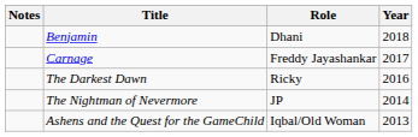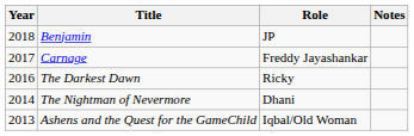 <table class="wikitable sortable">
 <tr style="background:#b0c4de; text-align:center;">
-<th class="unsortable">Notes</th>
+<th>Year</th>
 <th>Title</th>
 <th>Role</th>
-<th>Year</th>
+<th class="unsortable">Notes</th>
 </tr>
 <tr>
+<td>2018</td>
+<td><em><a href='#'>Benjamin</a></em></td>
+<td>JP</td>
 <td></td>
-<td><em><a href='#'>Benjamin</a></em></td>
-<td>Dhani</td>
-<td>2018</td>
 </tr>
 <tr>
-<td></td>
+<td>2017</td>
 <td><em><a href='#'>Carnage</a></em></td>
 <td>Freddy Jayashankar</td>
-<td>2017</td>
+<td></td>
 </tr>
 <tr>
-<td></td>
+<td>2016</td>
 <td><em>The Darkest Dawn</em></td>
 <td>Ricky</td>
-<td>2016</td>
+<td></td>
 </tr>
 <tr>
+<td>2014</td>
+<td><em>The Nightman of Nevermore</em></td>
+<td>Dhani</td>
 <td></td>
-<td><em>The Nightman of Nevermore</em></td>
-<td>JP</td>
-<td>2014</td>
 </tr>
 <tr>
-<td></td>
+<td>2013</td>
 <td><em>Ashens and the Quest for the GameChild</em></td>
 <td>Iqbal/Old Woman</td>
-<td>2013</td>
+<td></td>
 </tr>
 </table>
